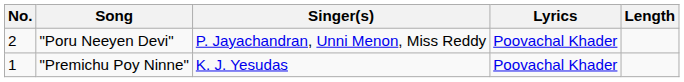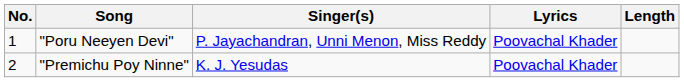 <table class="wikitable">
 <tr>
 <th>No.</th>
 <th>Song</th>
 <th>Singer(s)</th>
 <th>Lyrics</th>
 <th>Length</th>
 </tr>
 <tr>
-<td>2</td>
+<td>1</td>
 <td>"Poru Neeyen Devi"</td>
 <td><a href='#'>P. Jayachandran</a>, <a href='#'>Unni Menon</a>, Miss Reddy</td>
 <td><a href='#'>Poovachal Khader</a></td>
 <td></td>
 </tr>
 <tr>
-<td>1</td>
+<td>2</td>
 <td>"Premichu Poy Ninne"</td>
 <td><a href='#'>K. J. Yesudas</a></td>
 <td><a href='#'>Poovachal Khader</a></td>
 <td></td>
 </tr>
 </table>
